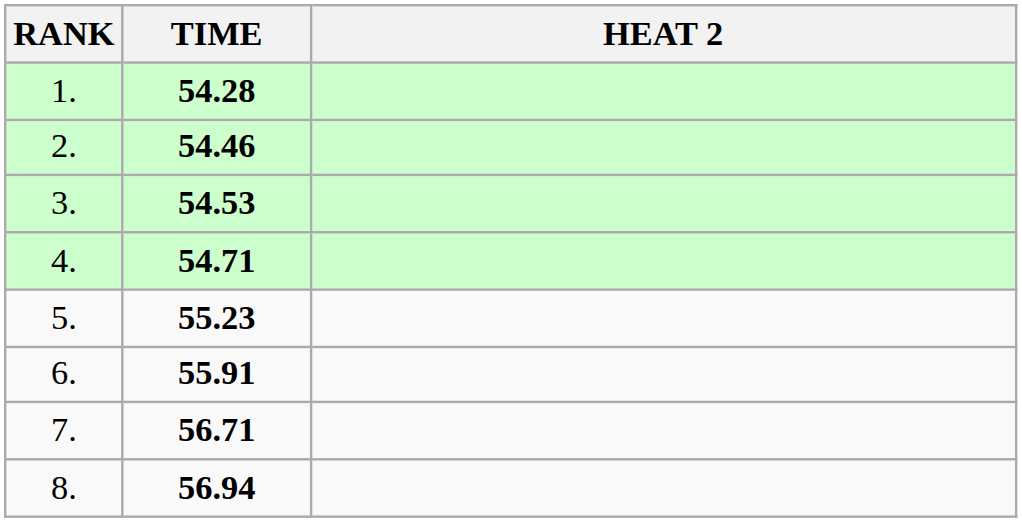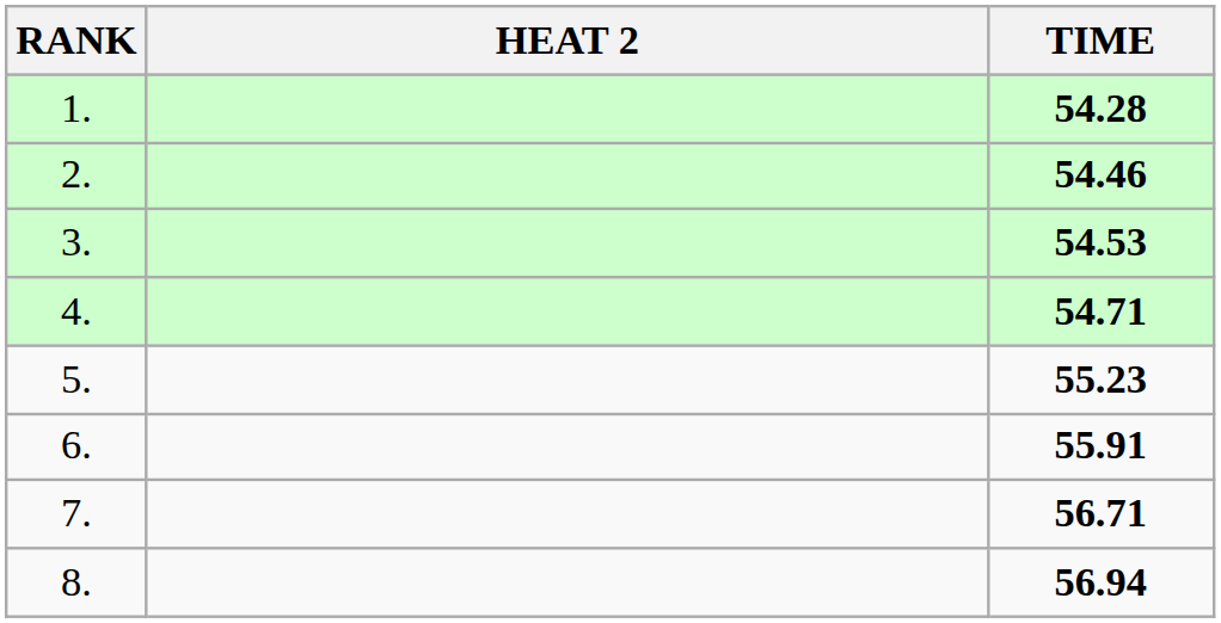 <table class="wikitable" style="border-collapse: collapse; font-size: 90%;">
 <tr>
 <th>RANK</th>
+<th style="width: 20em">HEAT 2</th>
 <th style="width: 5em">TIME</th>
-<th style="width: 20em">HEAT 2</th>
 </tr>
 <tr style="background:#ccffcc;">
 <td align="center">1.</td>
+<td></td>
 <td align="center"><strong>54.28</strong></td>
-<td></td>
 </tr>
 <tr style="background:#ccffcc;">
 <td align="center">2.</td>
+<td></td>
 <td align="center"><strong>54.46</strong></td>
-<td></td>
 </tr>
 <tr style="background:#ccffcc;">
 <td align="center">3.</td>
+<td></td>
 <td align="center"><strong>54.53</strong></td>
-<td></td>
 </tr>
 <tr style="background:#ccffcc;">
 <td align="center">4.</td>
+<td></td>
 <td align="center"><strong>54.71</strong></td>
-<td></td>
 </tr>
 <tr>
 <td align="center">5.</td>
+<td></td>
 <td align="center"><strong>55.23</strong></td>
-<td></td>
 </tr>
 <tr>
 <td align="center">6.</td>
+<td></td>
 <td align="center"><strong>55.91</strong></td>
-<td></td>
 </tr>
 <tr>
 <td align="center">7.</td>
+<td></td>
 <td align="center"><strong>56.71</strong></td>
-<td></td>
 </tr>
 <tr>
 <td align="center">8.</td>
+<td></td>
 <td align="center"><strong>56.94</strong></td>
-<td></td>
 </tr>
 </table>
